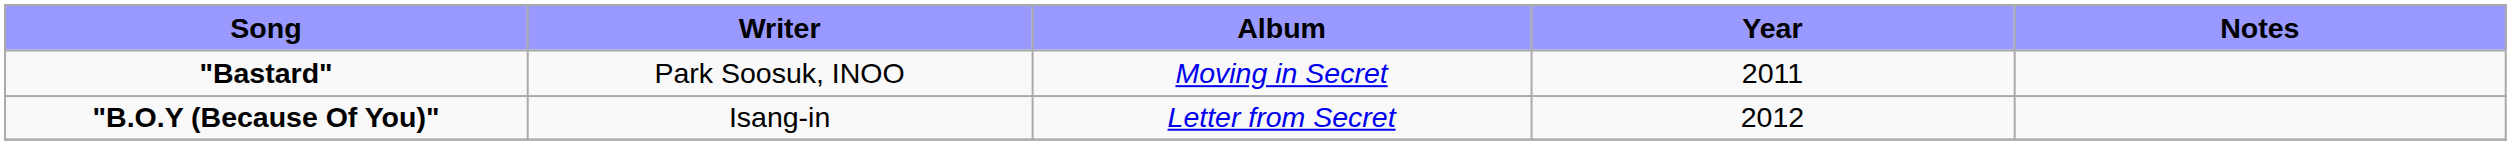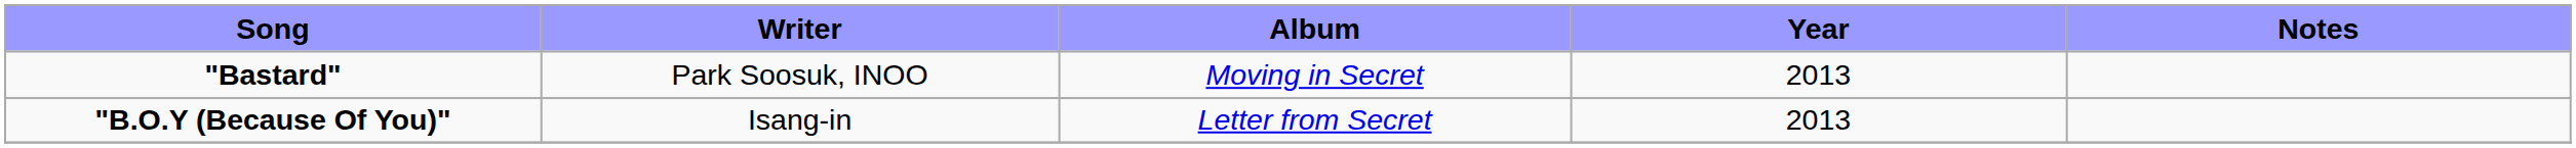 <table class="wikitable" style="margin:0.5em auto; clear:both; font-size:.9em; text-align:center; width:100%">
 <tr>
 <th width="500" style="background: #99F;">Song</th>
 <th width="500" style="background: #99F;">Writer</th>
 <th width="500" style="background: #99F;">Album</th>
 <th width="500" style="background: #99F;">Year</th>
 <th width="500" style="background: #99F;">Notes</th>
 </tr>
 <tr>
 <td><strong>"Bastard"</strong> </td>
 <td>Park Soosuk, INOO</td>
 <td><em><a href='#'>Moving in Secret</a></em></td>
-<td>2011</td>
+<td>2013</td>
 <td></td>
 </tr>
 <tr>
 <td><strong>"B.O.Y (Because Of You)"</strong> </td>
 <td>Isang-in </td>
 <td><em><a href='#'>Letter from Secret</a></em></td>
-<td>2012</td>
+<td>2013</td>
 <td></td>
 </tr>
 <tr>
 </tr>
 </table>
